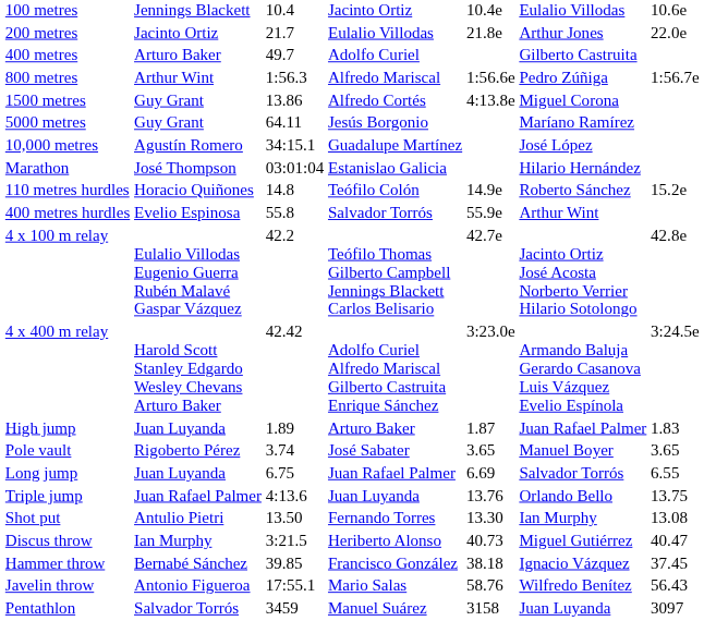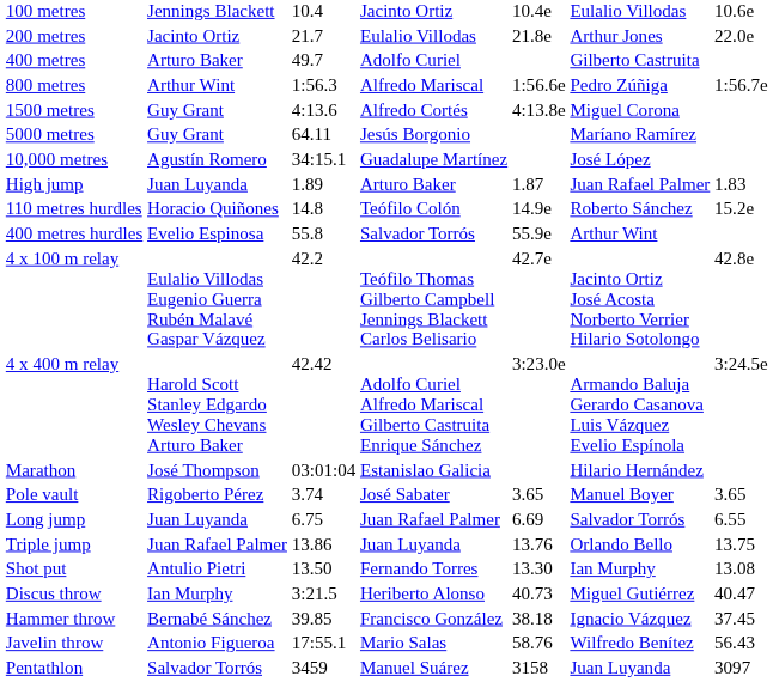 <table>
 <tr>
 <td><a href='#'>100 metres</a></td>
 <td><a href='#'>Jennings Blackett</a><br> </td>
 <td>10.4</td>
 <td><a href='#'>Jacinto Ortiz</a><br> </td>
 <td>10.4e</td>
 <td><a href='#'>Eulalio Villodas</a><br> </td>
 <td>10.6e</td>
 </tr>
 <tr>
 <td><a href='#'>200 metres</a></td>
 <td><a href='#'>Jacinto Ortiz</a><br> </td>
 <td>21.7</td>
 <td><a href='#'>Eulalio Villodas</a><br> </td>
 <td>21.8e</td>
 <td><a href='#'>Arthur Jones</a><br> </td>
 <td>22.0e</td>
 </tr>
 <tr>
 <td><a href='#'>400 metres</a></td>
 <td><a href='#'>Arturo Baker</a><br> </td>
 <td>49.7</td>
 <td><a href='#'>Adolfo Curiel</a><br> </td>
 <td></td>
 <td><a href='#'>Gilberto Castruita</a><br> </td>
 <td></td>
 </tr>
 <tr>
 <td><a href='#'>800 metres</a></td>
 <td><a href='#'>Arthur Wint</a><br> </td>
 <td>1:56.3</td>
 <td><a href='#'>Alfredo Mariscal</a><br> </td>
 <td>1:56.6e</td>
 <td><a href='#'>Pedro Zúñiga</a><br> </td>
 <td>1:56.7e</td>
 </tr>
 <tr>
 <td><a href='#'>1500 metres</a></td>
 <td><a href='#'>Guy Grant</a><br> </td>
-<td>13.86</td>
+<td>4:13.6</td>
 <td><a href='#'>Alfredo Cortés</a><br> </td>
 <td>4:13.8e</td>
 <td><a href='#'>Miguel Corona</a><br> </td>
 <td></td>
 </tr>
 <tr>
 <td><a href='#'>5000 metres</a></td>
 <td><a href='#'>Guy Grant</a><br> </td>
 <td>64.11</td>
 <td><a href='#'>Jesús Borgonio</a><br> </td>
 <td></td>
 <td><a href='#'>Maríano Ramírez</a><br> </td>
 <td></td>
 </tr>
 <tr>
 <td><a href='#'>10,000 metres</a></td>
 <td><a href='#'>Agustín Romero</a><br> </td>
 <td>34:15.1</td>
 <td><a href='#'>Guadalupe Martínez</a><br> </td>
 <td></td>
 <td><a href='#'>José López</a><br> </td>
 <td></td>
 </tr>
 <tr>
-<td><a href='#'>Marathon</a></td>
-<td><a href='#'>José Thompson</a><br> </td>
-<td>03:01:04</td>
-<td><a href='#'>Estanislao Galicia</a><br> </td>
-<td></td>
-<td><a href='#'>Hilario Hernández</a><br> </td>
-<td></td>
+<td><a href='#'>High jump</a></td>
+<td><a href='#'>Juan Luyanda</a><br> </td>
+<td>1.89</td>
+<td><a href='#'>Arturo Baker</a><br> </td>
+<td>1.87</td>
+<td><a href='#'>Juan Rafael Palmer</a><br> </td>
+<td>1.83</td>
 </tr>
 <tr>
 <td><a href='#'>110 metres hurdles</a></td>
 <td><a href='#'>Horacio Quiñones</a><br> </td>
 <td>14.8</td>
 <td><a href='#'>Teófilo Colón</a><br> </td>
 <td>14.9e</td>
 <td><a href='#'>Roberto Sánchez</a><br> </td>
 <td>15.2e</td>
 </tr>
 <tr>
 <td><a href='#'>400 metres hurdles</a></td>
 <td><a href='#'>Evelio Espinosa</a><br> </td>
 <td>55.8</td>
 <td><a href='#'>Salvador Torrós</a><br> </td>
 <td>55.9e</td>
 <td><a href='#'>Arthur Wint</a><br> </td>
 <td></td>
 </tr>
 <tr style="vertical-align:top;">
 <td><a href='#'>4 x 100 m relay</a></td>
 <td><br> <a href='#'>Eulalio Villodas</a><br> <a href='#'>Eugenio Guerra</a><br> <a href='#'>Rubén Malavé</a><br> <a href='#'>Gaspar Vázquez</a></td>
 <td>42.2</td>
 <td><br> <a href='#'>Teófilo Thomas</a><br> <a href='#'>Gilberto Campbell</a><br> <a href='#'>Jennings Blackett</a><br> <a href='#'>Carlos Belisario</a></td>
 <td>42.7e</td>
 <td><br> <a href='#'>Jacinto Ortiz</a><br> <a href='#'>José Acosta</a><br> <a href='#'>Norberto Verrier</a><br> <a href='#'>Hilario Sotolongo</a></td>
 <td>42.8e</td>
 </tr>
 <tr style="vertical-align:top;">
 <td><a href='#'>4 x 400 m relay</a></td>
 <td><br> <a href='#'>Harold Scott</a><br> <a href='#'>Stanley Edgardo</a><br> <a href='#'>Wesley Chevans</a><br> <a href='#'>Arturo Baker</a></td>
 <td>42.42</td>
 <td><br> <a href='#'>Adolfo Curiel</a><br> <a href='#'>Alfredo Mariscal</a><br> <a href='#'>Gilberto Castruita</a><br> <a href='#'>Enrique Sánchez</a></td>
 <td>3:23.0e</td>
 <td><br> <a href='#'>Armando Baluja</a><br> <a href='#'>Gerardo Casanova</a><br> <a href='#'>Luis Vázquez</a><br> <a href='#'>Evelio Espínola</a></td>
 <td>3:24.5e</td>
 </tr>
 <tr>
-<td><a href='#'>High jump</a></td>
-<td><a href='#'>Juan Luyanda</a><br> </td>
-<td>1.89</td>
-<td><a href='#'>Arturo Baker</a><br> </td>
-<td>1.87</td>
-<td><a href='#'>Juan Rafael Palmer</a><br> </td>
-<td>1.83</td>
+<td><a href='#'>Marathon</a></td>
+<td><a href='#'>José Thompson</a><br> </td>
+<td>03:01:04</td>
+<td><a href='#'>Estanislao Galicia</a><br> </td>
+<td></td>
+<td><a href='#'>Hilario Hernández</a><br> </td>
+<td></td>
 </tr>
 <tr>
 <td><a href='#'>Pole vault</a></td>
 <td><a href='#'>Rigoberto Pérez</a><br> </td>
 <td>3.74</td>
 <td><a href='#'>José Sabater</a><br> </td>
 <td>3.65</td>
 <td><a href='#'>Manuel Boyer</a><br> </td>
 <td>3.65</td>
 </tr>
 <tr>
 <td><a href='#'>Long jump</a></td>
 <td><a href='#'>Juan Luyanda</a><br> </td>
 <td>6.75</td>
 <td><a href='#'>Juan Rafael Palmer</a><br> </td>
 <td>6.69</td>
 <td><a href='#'>Salvador Torrós</a><br> </td>
 <td>6.55</td>
 </tr>
 <tr>
 <td><a href='#'>Triple jump</a></td>
 <td><a href='#'>Juan Rafael Palmer</a><br> </td>
-<td>4:13.6</td>
+<td>13.86</td>
 <td><a href='#'>Juan Luyanda</a><br> </td>
 <td>13.76</td>
 <td><a href='#'>Orlando Bello</a><br> </td>
 <td>13.75</td>
 </tr>
 <tr>
 <td><a href='#'>Shot put</a></td>
 <td><a href='#'>Antulio Pietri</a><br> </td>
 <td>13.50</td>
 <td><a href='#'>Fernando Torres</a><br> </td>
 <td>13.30</td>
 <td><a href='#'>Ian Murphy</a><br> </td>
 <td>13.08</td>
 </tr>
 <tr>
 <td><a href='#'>Discus throw</a></td>
 <td><a href='#'>Ian Murphy</a><br> </td>
 <td>3:21.5</td>
 <td><a href='#'>Heriberto Alonso</a><br> </td>
 <td>40.73</td>
 <td><a href='#'>Miguel Gutiérrez</a><br> </td>
 <td>40.47</td>
 </tr>
 <tr>
 <td><a href='#'>Hammer throw</a></td>
 <td><a href='#'>Bernabé Sánchez</a><br> </td>
 <td>39.85</td>
 <td><a href='#'>Francisco González</a><br> </td>
 <td>38.18</td>
 <td><a href='#'>Ignacio Vázquez</a><br> </td>
 <td>37.45</td>
 </tr>
 <tr>
 <td><a href='#'>Javelin throw</a></td>
 <td><a href='#'>Antonio Figueroa</a><br> </td>
 <td>17:55.1</td>
 <td><a href='#'>Mario Salas</a><br> </td>
 <td>58.76</td>
 <td><a href='#'>Wilfredo Benítez</a><br> </td>
 <td>56.43</td>
 </tr>
 <tr>
 <td><a href='#'>Pentathlon</a></td>
 <td><a href='#'>Salvador Torrós</a><br> </td>
 <td>3459</td>
 <td><a href='#'>Manuel Suárez</a><br> </td>
 <td>3158</td>
 <td><a href='#'>Juan Luyanda</a><br> </td>
 <td>3097</td>
 </tr>
 </table>
